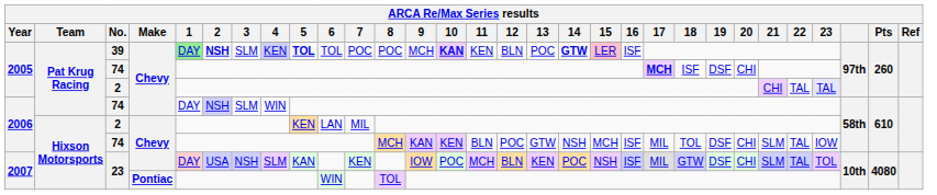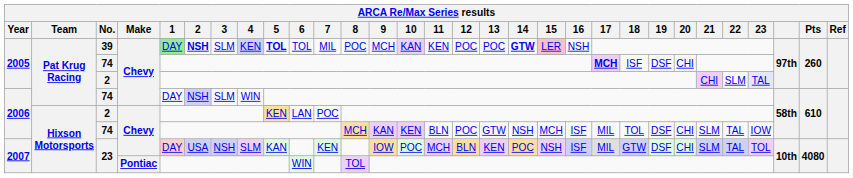 <table class="wikitable" style="text-align:center; font-size:75%">
 <tr>
 <th colspan=48><a href='#'>ARCA Re/Max Series</a> results</th>
 </tr>
 <tr>
 <th>Year</th>
 <th>Team</th>
 <th>No.</th>
 <th>Make</th>
 <th>1</th>
 <th>2</th>
 <th>3</th>
 <th>4</th>
 <th>5</th>
 <th>6</th>
 <th>7</th>
 <th>8</th>
 <th>9</th>
 <th>10</th>
 <th>11</th>
 <th>12</th>
 <th>13</th>
 <th>14</th>
 <th>15</th>
 <th>16</th>
 <th>17</th>
 <th>18</th>
 <th>19</th>
 <th>20</th>
 <th>21</th>
 <th>22</th>
 <th>23</th>
 <th></th>
 <th>Pts</th>
 <th>Ref</th>
 </tr>
 <tr>
 <th rowspan=3><a href='#'>2005</a></th>
 <th rowspan=4><a href='#'>Pat Krug Racing</a></th>
 <th>39</th>
 <th rowspan=4><a href='#'>Chevy</a></th>
 <td style="background: lightgreen;"><a href='#'>DAY</a></td>
 <td><strong><a href='#'>NSH</a></strong></td>
 <td><a href='#'>SLM</a></td>
 <td style="background:#CFCFFF;"><a href='#'>KEN</a><br></td>
 <td><strong><a href='#'>TOL</a></strong></td>
 <td><a href='#'>TOL</a></td>
-<td><a href='#'>POC</a></td>
+<td><a href='#'>MIL</a></td>
 <td><a href='#'>POC</a></td>
 <td><a href='#'>MCH</a></td>
-<td style="background:#EFCFFF;"><strong><a href='#'>KAN</a><br></strong></td>
+<td style="background:#EFCFFF;"><a href='#'>KAN</a><br></td>
 <td><a href='#'>KEN</a></td>
-<td><a href='#'>BLN</a></td>
+<td><a href='#'>POC</a></td>
 <td><a href='#'>POC</a></td>
 <td><strong><a href='#'>GTW</a></strong></td>
 <td style="background: pink;"><a href='#'>LER</a></td>
-<td><a href='#'>ISF</a></td>
+<td><a href='#'>NSH</a></td>
 <td colspan=7></td>
 <th rowspan=3>97th</th>
 <th rowspan=3>260</th>
 <th rowspan=3></th>
 </tr>
 <tr>
 <th>74</th>
 <td colspan=16></td>
 <td style="background:#EFCFFF;"><strong><a href='#'>MCH</a><br></strong></td>
 <td><a href='#'>ISF</a></td>
 <td><a href='#'>DSF</a></td>
 <td><a href='#'>CHI</a></td>
 <td colspan=3></td>
 </tr>
 <tr>
 <th>2</th>
 <td colspan=20></td>
 <td style="background:#EFCFFF;"><a href='#'>CHI</a><br></td>
-<td><a href='#'>TAL</a></td>
+<td><a href='#'>SLM</a></td>
 <td style="background: lavender;"><a href='#'>TAL</a></td>
 </tr>
 <tr>
 <th rowspan=3><a href='#'>2006</a></th>
 <th>74</th>
 <td><a href='#'>DAY</a></td>
 <td style="background:#CFCFFF;"><a href='#'>NSH</a><br></td>
 <td><a href='#'>SLM</a></td>
 <td><a href='#'>WIN</a></td>
 <td colspan=19></td>
 <th rowspan=3>58th</th>
 <th rowspan=3>610</th>
 <th rowspan=3></th>
 </tr>
 <tr>
 <th rowspan=4><a href='#'>Hixson Motorsports</a></th>
 <th>2</th>
 <th rowspan=3><a href='#'>Chevy</a></th>
 <td colspan=4></td>
 <td style="background:#FFDF9F;"><a href='#'>KEN</a><br></td>
 <td><a href='#'>LAN</a></td>
-<td><a href='#'>MIL</a></td>
+<td><a href='#'>POC</a></td>
 <td colspan=16></td>
 </tr>
 <tr>
 <th>74</th>
 <td colspan=7></td>
 <td style="background:#FFDF9F;"><a href='#'>MCH</a><br></td>
 <td style="background:#EFCFFF;"><a href='#'>KAN</a><br></td>
 <td style="background:#EFCFFF;"><a href='#'>KEN</a><br></td>
 <td><a href='#'>BLN</a></td>
 <td><a href='#'>POC</a></td>
 <td><a href='#'>GTW</a></td>
 <td><a href='#'>NSH</a></td>
 <td><a href='#'>MCH</a></td>
 <td><a href='#'>ISF</a></td>
 <td><a href='#'>MIL</a></td>
 <td><a href='#'>TOL</a></td>
 <td><a href='#'>DSF</a></td>
 <td><a href='#'>CHI</a></td>
 <td><a href='#'>SLM</a></td>
 <td><a href='#'>TAL</a></td>
 <td><a href='#'>IOW</a></td>
 </tr>
 <tr>
 <th rowspan=2><a href='#'>2007</a></th>
 <th rowspan=2>23</th>
 <td style="background:#FFCFCF;"><a href='#'>DAY</a><br></td>
 <td style="background:#CFCFFF;"><a href='#'>USA</a><br></td>
 <td style="background:#CFCFFF;"><a href='#'>NSH</a><br></td>
 <td style="background:#EFCFFF;"><a href='#'>SLM</a><br></td>
 <td style="background:#DFFFDF;"><a href='#'>KAN</a><br></td>
 <td></td>
 <td style="background:#DFFFDF;"><a href='#'>KEN</a><br></td>
 <td></td>
 <td style="background:#FFDF9F;"><a href='#'>IOW</a><br></td>
 <td style="background:#DFFFDF;"><a href='#'>POC</a><br></td>
 <td style="background:#EFCFFF;"><a href='#'>MCH</a><br></td>
 <td style="background:#FFDF9F;"><a href='#'>BLN</a><br></td>
 <td style="background:#EFCFFF;"><a href='#'>KEN</a><br></td>
 <td style="background:#FFDF9F;"><a href='#'>POC</a><br></td>
 <td style="background:#EFCFFF;"><a href='#'>NSH</a><br></td>
 <td style="background:#CFCFFF;"><a href='#'>ISF</a><br></td>
 <td style="background:#DFDFDF;"><a href='#'>MIL</a><br></td>
 <td style="background:#CFCFFF;"><a href='#'>GTW</a><br></td>
 <td style="background:#DFFFDF;"><a href='#'>DSF</a><br></td>
 <td style="background:#DFFFDF;"><a href='#'>CHI</a><br></td>
 <td style="background:#CFCFFF;"><a href='#'>SLM</a><br></td>
 <td style="background:#CFCFFF;"><a href='#'>TAL</a><br></td>
 <td style="background:#EFCFFF;"><a href='#'>TOL</a><br></td>
 <th rowspan=2>10th</th>
 <th rowspan=2>4080</th>
 <th rowspan=2></th>
 </tr>
 <tr>
 <th><a href='#'>Pontiac</a></th>
 <td colspan=5></td>
 <td style="background:#DFFFDF;"><a href='#'>WIN</a><br></td>
 <td></td>
 <td style="background:#EFCFFF;"><a href='#'>TOL</a><br></td>
 <td colspan=15></td>
 </tr>
 </table>
